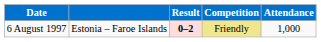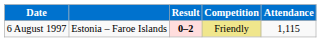 <table class="wikitable" style="text-align:center">
 <tr>
 <th style="background:#0072CE; color:white">Date</th>
 <th style="background:#0072CE; color:white"></th>
 <th style="background:#0072CE; color:white">Result</th>
 <th style="background:#0072CE; color:white">Competition</th>
 <th style="background:#0072CE; color:white">Attendance</th>
 </tr>
 <tr>
 <td>6 August 1997</td>
 <td> Estonia – Faroe Islands </td>
 <td style="background:#fdd;"><strong>0–2</strong></td>
 <td style="background: khaki;">Friendly</td>
-<td>1,000</td>
+<td>1,115</td>
 </tr>
 </table>
